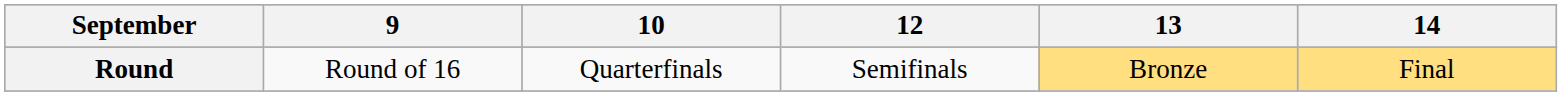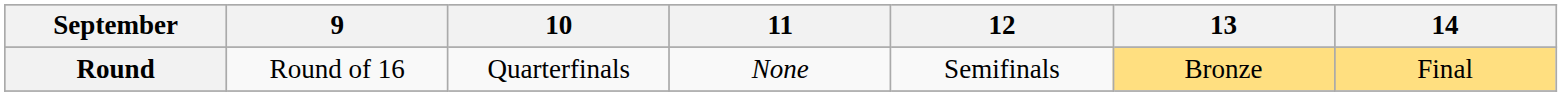 <table class="wikitable" style="text-align:center">
 <tr>
 <th width=10%>September</th>
 <th width=10%>9</th>
 <th width=10%>10</th>
+<th width=10%>11</th>
 <th width=10%>12</th>
 <th width=10%>13</th>
 <th width=10%>14</th>
 </tr>
 <tr>
 <th>Round</th>
 <td>Round of 16</td>
 <td>Quarterfinals</td>
+<td><em>None</em></td>
 <td>Semifinals</td>
 <td bgcolor="FFDF80">Bronze</td>
 <td bgcolor="FFDF80">Final</td>
 </tr>
 </table>
